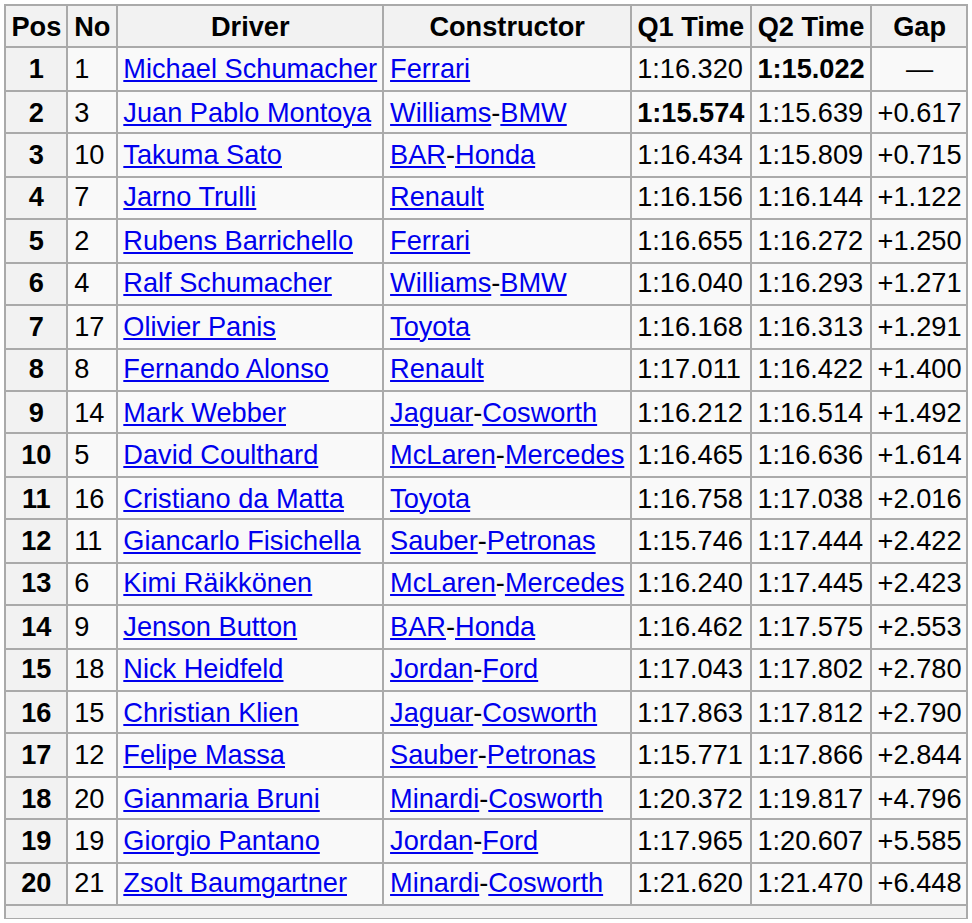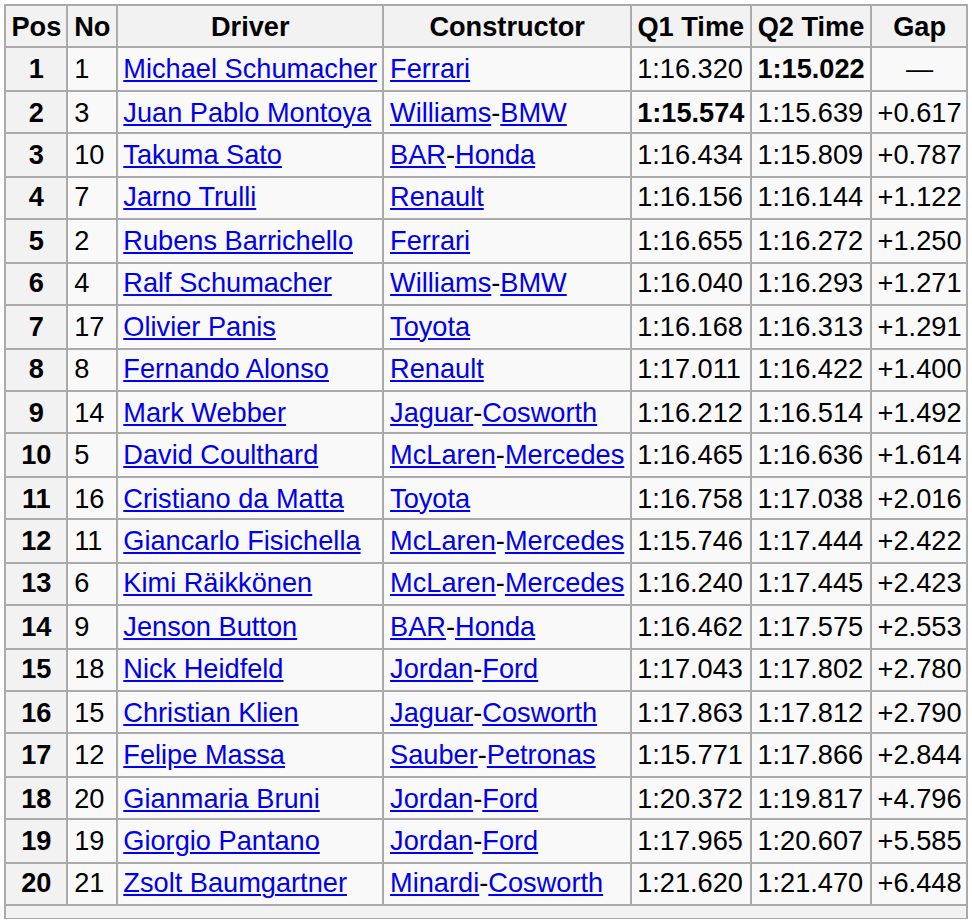 <table class="wikitable sortable" style="font-size: 85%;">
 <tr>
 <th>Pos</th>
 <th>No</th>
 <th>Driver</th>
 <th>Constructor</th>
 <th>Q1 Time</th>
 <th>Q2 Time</th>
 <th>Gap</th>
 </tr>
 <tr>
 <th>1</th>
 <td>1</td>
 <td> <a href='#'>Michael Schumacher</a></td>
 <td><a href='#'>Ferrari</a></td>
 <td>1:16.320</td>
 <td><strong>1:15.022</strong></td>
 <td align="center">—</td>
 </tr>
 <tr>
 <th>2</th>
 <td>3</td>
 <td> <a href='#'>Juan Pablo Montoya</a></td>
 <td><a href='#'>Williams</a>-<a href='#'>BMW</a></td>
 <td><strong>1:15.574</strong></td>
 <td>1:15.639</td>
 <td>+0.617</td>
 </tr>
 <tr>
 <th>3</th>
 <td>10</td>
 <td> <a href='#'>Takuma Sato</a></td>
 <td><a href='#'>BAR</a>-<a href='#'>Honda</a></td>
 <td>1:16.434</td>
 <td>1:15.809</td>
-<td>+0.715</td>
+<td>+0.787</td>
 </tr>
 <tr>
 <th>4</th>
 <td>7</td>
 <td> <a href='#'>Jarno Trulli</a></td>
 <td><a href='#'>Renault</a></td>
 <td>1:16.156</td>
 <td>1:16.144</td>
 <td>+1.122</td>
 </tr>
 <tr>
 <th>5</th>
 <td>2</td>
 <td> <a href='#'>Rubens Barrichello</a></td>
 <td><a href='#'>Ferrari</a></td>
 <td>1:16.655</td>
 <td>1:16.272</td>
 <td>+1.250</td>
 </tr>
 <tr>
 <th>6</th>
 <td>4</td>
 <td> <a href='#'>Ralf Schumacher</a></td>
 <td><a href='#'>Williams</a>-<a href='#'>BMW</a></td>
 <td>1:16.040</td>
 <td>1:16.293</td>
 <td>+1.271</td>
 </tr>
 <tr>
 <th>7</th>
 <td>17</td>
 <td> <a href='#'>Olivier Panis</a></td>
 <td><a href='#'>Toyota</a></td>
 <td>1:16.168</td>
 <td>1:16.313</td>
 <td>+1.291</td>
 </tr>
 <tr>
 <th>8</th>
 <td>8</td>
 <td> <a href='#'>Fernando Alonso</a></td>
 <td><a href='#'>Renault</a></td>
 <td>1:17.011</td>
 <td>1:16.422</td>
 <td>+1.400</td>
 </tr>
 <tr>
 <th>9</th>
 <td>14</td>
 <td> <a href='#'>Mark Webber</a></td>
 <td><a href='#'>Jaguar</a>-<a href='#'>Cosworth</a></td>
 <td>1:16.212</td>
 <td>1:16.514</td>
 <td>+1.492</td>
 </tr>
 <tr>
 <th>10</th>
 <td>5</td>
 <td> <a href='#'>David Coulthard</a></td>
 <td><a href='#'>McLaren</a>-<a href='#'>Mercedes</a></td>
 <td>1:16.465</td>
 <td>1:16.636</td>
 <td>+1.614</td>
 </tr>
 <tr>
 <th>11</th>
 <td>16</td>
 <td> <a href='#'>Cristiano da Matta</a></td>
 <td><a href='#'>Toyota</a></td>
 <td>1:16.758</td>
 <td>1:17.038</td>
 <td>+2.016</td>
 </tr>
 <tr>
 <th>12</th>
 <td>11</td>
 <td> <a href='#'>Giancarlo Fisichella</a></td>
-<td><a href='#'>Sauber</a>-<a href='#'>Petronas</a></td>
+<td><a href='#'>McLaren</a>-<a href='#'>Mercedes</a></td>
 <td>1:15.746</td>
 <td>1:17.444</td>
 <td>+2.422</td>
 </tr>
 <tr>
 <th>13</th>
 <td>6</td>
 <td> <a href='#'>Kimi Räikkönen</a></td>
 <td><a href='#'>McLaren</a>-<a href='#'>Mercedes</a></td>
 <td>1:16.240</td>
 <td>1:17.445</td>
 <td>+2.423</td>
 </tr>
 <tr>
 <th>14</th>
 <td>9</td>
 <td> <a href='#'>Jenson Button</a></td>
 <td><a href='#'>BAR</a>-<a href='#'>Honda</a></td>
 <td>1:16.462</td>
 <td>1:17.575</td>
 <td>+2.553</td>
 </tr>
 <tr>
 <th>15</th>
 <td>18</td>
 <td> <a href='#'>Nick Heidfeld</a></td>
 <td><a href='#'>Jordan</a>-<a href='#'>Ford</a></td>
 <td>1:17.043</td>
 <td>1:17.802</td>
 <td>+2.780</td>
 </tr>
 <tr>
 <th>16</th>
 <td>15</td>
 <td> <a href='#'>Christian Klien</a></td>
 <td><a href='#'>Jaguar</a>-<a href='#'>Cosworth</a></td>
 <td>1:17.863</td>
 <td>1:17.812</td>
 <td>+2.790</td>
 </tr>
 <tr>
 <th>17</th>
 <td>12</td>
 <td> <a href='#'>Felipe Massa</a></td>
 <td><a href='#'>Sauber</a>-<a href='#'>Petronas</a></td>
 <td>1:15.771</td>
 <td>1:17.866</td>
 <td>+2.844</td>
 </tr>
 <tr>
 <th>18</th>
 <td>20</td>
 <td> <a href='#'>Gianmaria Bruni</a></td>
-<td><a href='#'>Minardi</a>-<a href='#'>Cosworth</a></td>
+<td><a href='#'>Jordan</a>-<a href='#'>Ford</a></td>
 <td>1:20.372</td>
 <td>1:19.817</td>
 <td>+4.796</td>
 </tr>
 <tr>
 <th>19</th>
 <td>19</td>
 <td> <a href='#'>Giorgio Pantano</a></td>
 <td><a href='#'>Jordan</a>-<a href='#'>Ford</a></td>
 <td>1:17.965</td>
 <td>1:20.607</td>
 <td>+5.585</td>
 </tr>
 <tr>
 <th>20</th>
 <td>21</td>
 <td> <a href='#'>Zsolt Baumgartner</a></td>
 <td><a href='#'>Minardi</a>-<a href='#'>Cosworth</a></td>
 <td>1:21.620</td>
 <td>1:21.470</td>
 <td>+6.448</td>
 </tr>
 <tr>
 <th colspan="7"></th>
 </tr>
 </table>
